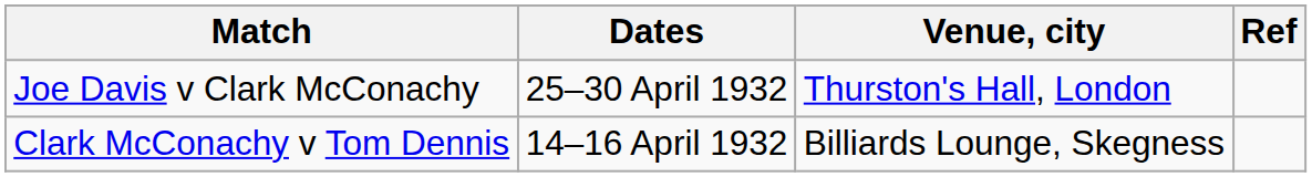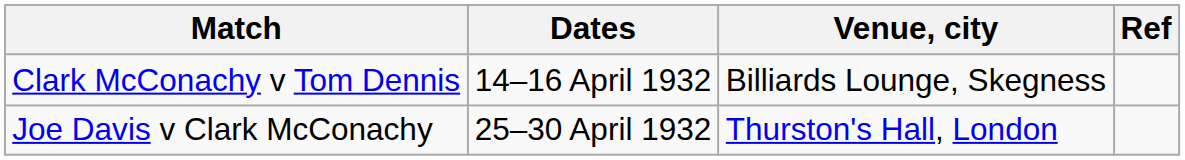 <table class="wikitable">
 <tr>
 <th scope="col">Match</th>
 <th scope="col">Dates</th>
 <th scope="col">Venue, city</th>
 <th scope="col">Ref</th>
 </tr>
 <tr>
+<td><a href='#'>Clark McConachy</a> v <a href='#'>Tom Dennis</a></td>
+<td>14–16 April 1932</td>
+<td>Billiards Lounge, Skegness</td>
+<td></td>
+</tr>
+<tr>
 <td><a href='#'>Joe Davis</a> v Clark McConachy</td>
 <td>25–30 April 1932</td>
 <td><a href='#'>Thurston's Hall</a>, <a href='#'>London</a></td>
 <td></td>
 </tr>
-<tr>
-<td><a href='#'>Clark McConachy</a> v <a href='#'>Tom Dennis</a></td>
-<td>14–16 April 1932</td>
-<td>Billiards Lounge, Skegness</td>
-<td></td>
-</tr>
 </table>
